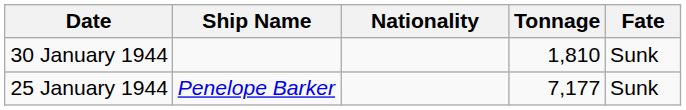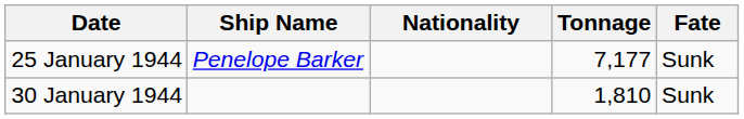 <table class="wikitable sortable">
 <tr>
 <th width="120px">Date</th>
 <th width="120px">Ship Name</th>
 <th width="120px">Nationality</th>
 <th width="25px">Tonnage</th>
 <th width="50px">Fate</th>
 </tr>
 <tr>
+<td align="right">25 January 1944</td>
+<td align="left"><a href='#'><em>Penelope Barker</em></a></td>
+<td align="left"></td>
+<td align="right">7,177</td>
+<td align="left">Sunk</td>
+</tr>
+<tr>
 <td align="right">30 January 1944</td>
 <td align="left"></td>
 <td align="left"></td>
 <td align="right">1,810</td>
 <td align="left">Sunk</td>
 </tr>
-<tr>
-<td align="right">25 January 1944</td>
-<td align="left"><a href='#'><em>Penelope Barker</em></a></td>
-<td align="left"></td>
-<td align="right">7,177</td>
-<td align="left">Sunk</td>
-</tr>
 </table>
